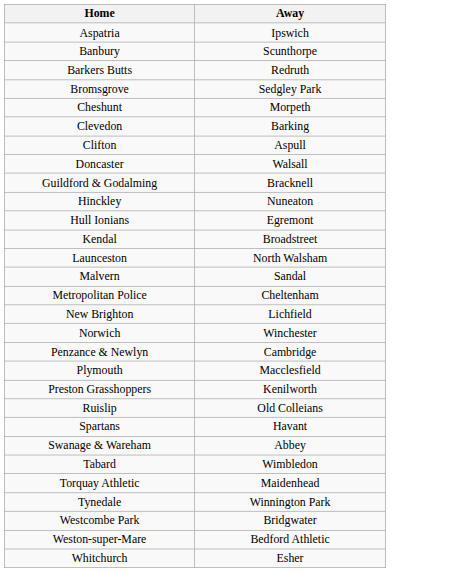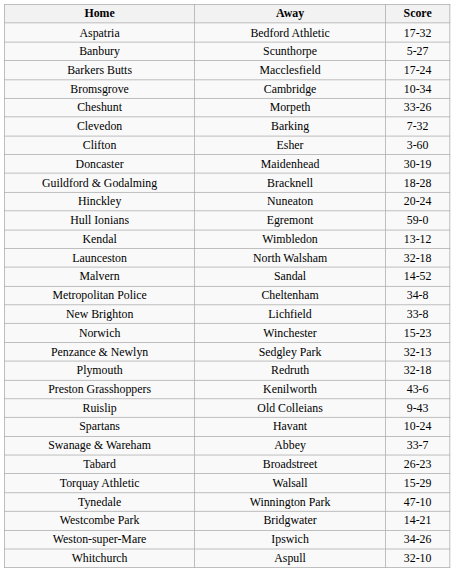 <table class="wikitable" style="text-align: center">
 <tr>
 <th width=250>Home</th>
 <th width=250>Away</th>
+<th width=80>Score</th>
 </tr>
 <tr>
 <td>Aspatria</td>
-<td>Ipswich</td>
+<td>Bedford Athletic</td>
+<td>17-32</td>
 </tr>
 <tr>
 <td>Banbury</td>
 <td>Scunthorpe</td>
+<td>5-27</td>
 </tr>
 <tr>
 <td>Barkers Butts</td>
-<td>Redruth</td>
+<td>Macclesfield</td>
+<td>17-24</td>
 </tr>
 <tr>
 <td>Bromsgrove</td>
-<td>Sedgley Park</td>
+<td>Cambridge</td>
+<td>10-34</td>
 </tr>
 <tr>
 <td>Cheshunt</td>
 <td>Morpeth</td>
+<td>33-26</td>
 </tr>
 <tr>
 <td>Clevedon</td>
 <td>Barking</td>
+<td>7-32</td>
 </tr>
 <tr>
 <td>Clifton</td>
-<td>Aspull</td>
+<td>Esher</td>
+<td>3-60</td>
 </tr>
 <tr>
 <td>Doncaster</td>
-<td>Walsall</td>
+<td>Maidenhead</td>
+<td>30-19</td>
 </tr>
 <tr>
 <td>Guildford & Godalming</td>
 <td>Bracknell</td>
+<td>18-28</td>
 </tr>
 <tr>
 <td>Hinckley</td>
 <td>Nuneaton</td>
+<td>20-24</td>
 </tr>
 <tr>
 <td>Hull Ionians</td>
 <td>Egremont</td>
+<td>59-0</td>
 </tr>
 <tr>
 <td>Kendal</td>
-<td>Broadstreet</td>
+<td>Wimbledon</td>
+<td>13-12</td>
 </tr>
 <tr>
 <td>Launceston</td>
 <td>North Walsham</td>
+<td>32-18</td>
 </tr>
 <tr>
 <td>Malvern</td>
 <td>Sandal</td>
+<td>14-52</td>
 </tr>
 <tr>
 <td>Metropolitan Police</td>
 <td>Cheltenham</td>
+<td>34-8</td>
 </tr>
 <tr>
 <td>New Brighton</td>
 <td>Lichfield</td>
+<td>33-8</td>
 </tr>
 <tr>
 <td>Norwich</td>
 <td>Winchester</td>
+<td>15-23</td>
 </tr>
 <tr>
 <td>Penzance & Newlyn</td>
-<td>Cambridge</td>
+<td>Sedgley Park</td>
+<td>32-13</td>
 </tr>
 <tr>
 <td>Plymouth</td>
-<td>Macclesfield</td>
+<td>Redruth</td>
+<td>32-18</td>
 </tr>
 <tr>
 <td>Preston Grasshoppers</td>
 <td>Kenilworth</td>
+<td>43-6</td>
 </tr>
 <tr>
 <td>Ruislip</td>
 <td>Old Colleians</td>
+<td>9-43</td>
 </tr>
 <tr>
 <td>Spartans</td>
 <td>Havant</td>
+<td>10-24</td>
 </tr>
 <tr>
 <td>Swanage & Wareham</td>
 <td>Abbey</td>
+<td>33-7</td>
 </tr>
 <tr>
 <td>Tabard</td>
-<td>Wimbledon</td>
+<td>Broadstreet</td>
+<td>26-23</td>
 </tr>
 <tr>
 <td>Torquay Athletic</td>
-<td>Maidenhead</td>
+<td>Walsall</td>
+<td>15-29</td>
 </tr>
 <tr>
 <td>Tynedale</td>
 <td>Winnington Park</td>
+<td>47-10</td>
 </tr>
 <tr>
 <td>Westcombe Park</td>
 <td>Bridgwater</td>
+<td>14-21</td>
 </tr>
 <tr>
 <td>Weston-super-Mare</td>
-<td>Bedford Athletic</td>
+<td>Ipswich</td>
+<td>34-26</td>
 </tr>
 <tr>
 <td>Whitchurch</td>
-<td>Esher</td>
+<td>Aspull</td>
+<td>32-10</td>
 </tr>
 </table>
